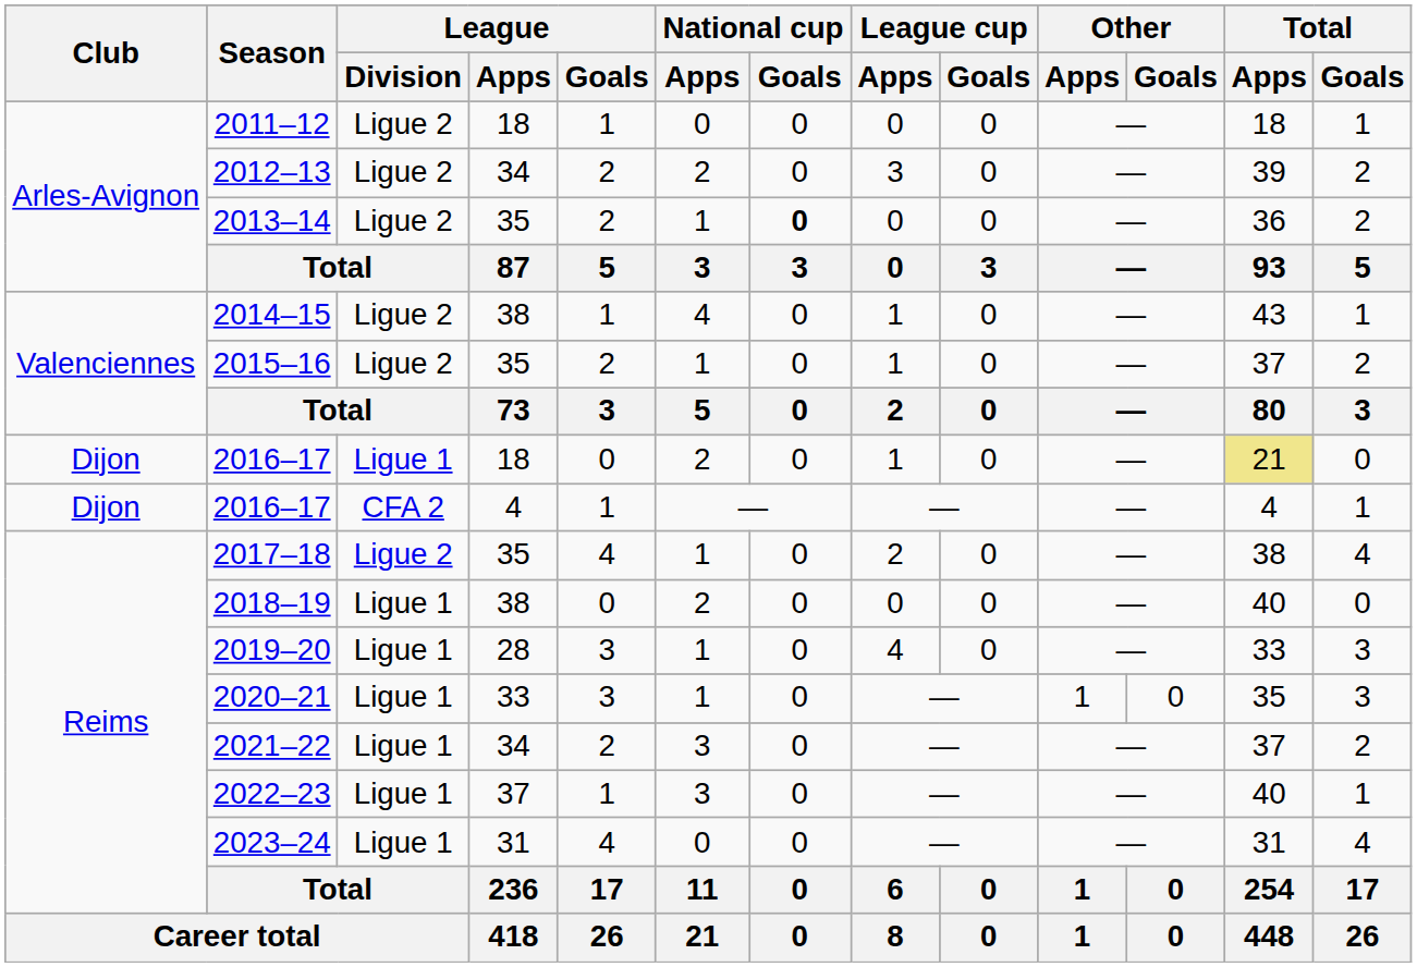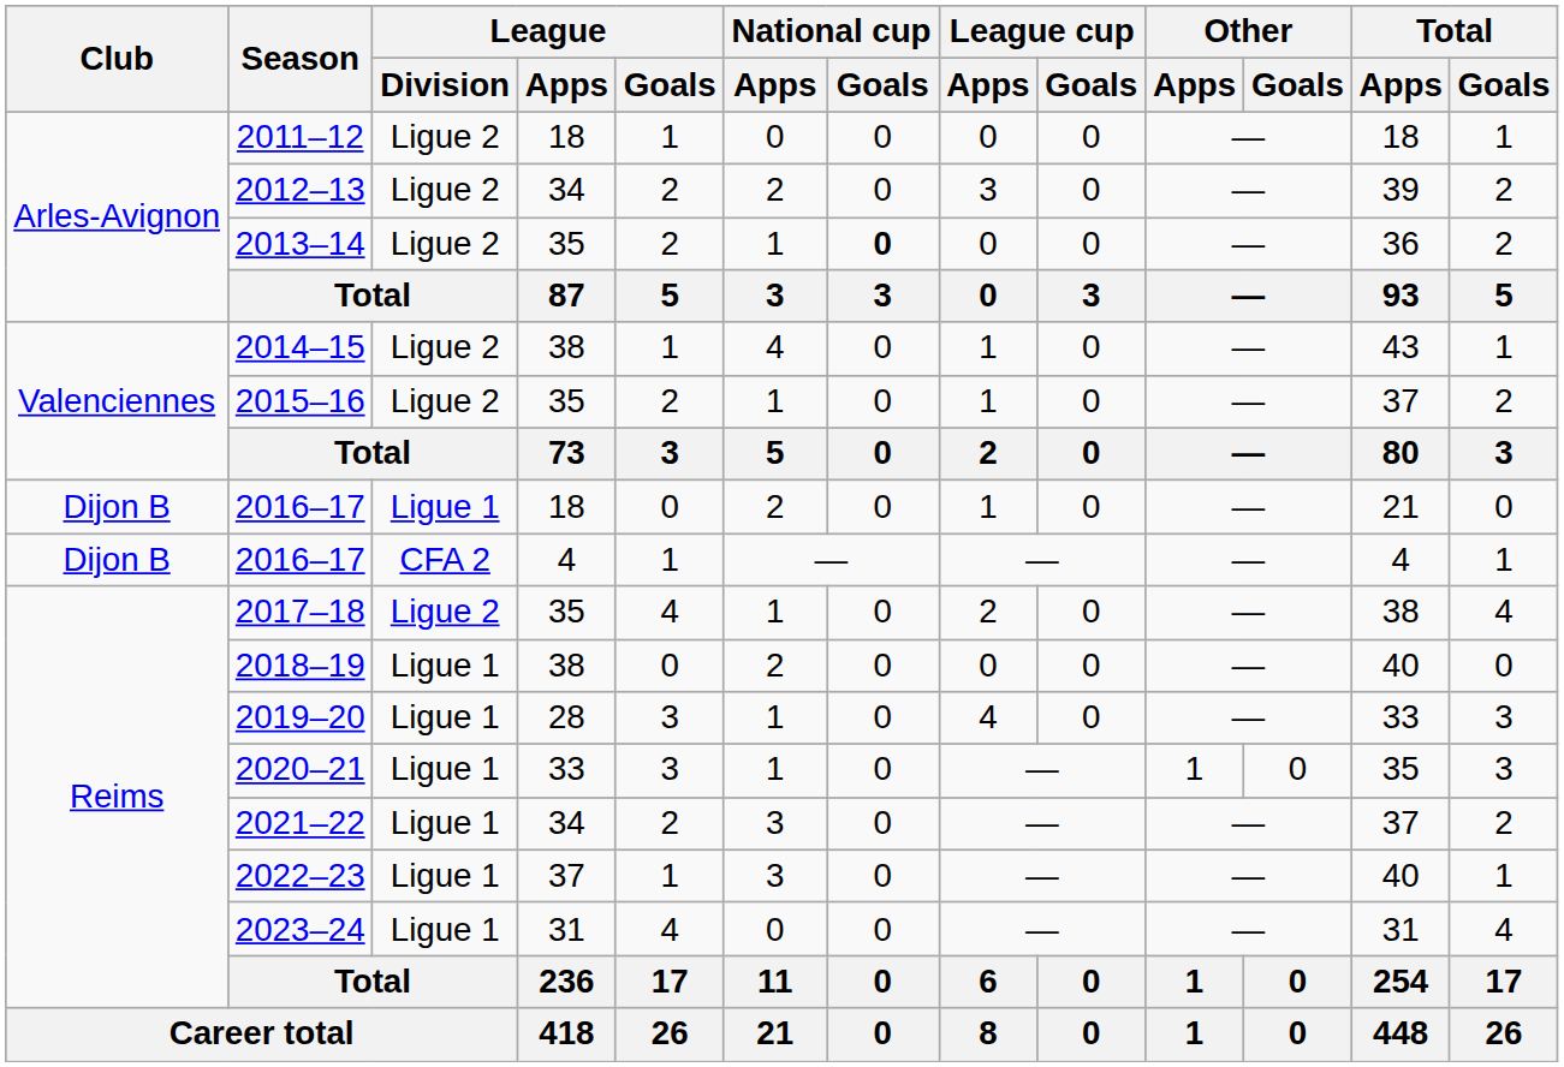 <table class="wikitable" style="text-align: center">
 <tr>
 <th rowspan="2">Club</th>
 <th rowspan="2">Season</th>
 <th colspan="3">League</th>
 <th colspan="2">National cup</th>
 <th colspan="2">League cup</th>
 <th colspan="2">Other</th>
 <th colspan="2">Total</th>
 </tr>
 <tr>
 <th>Division</th>
 <th>Apps</th>
 <th>Goals</th>
 <th>Apps</th>
 <th>Goals</th>
 <th>Apps</th>
 <th>Goals</th>
 <th>Apps</th>
 <th>Goals</th>
 <th>Apps</th>
 <th>Goals</th>
 </tr>
 <tr>
 <td rowspan="4"><a href='#'>Arles-Avignon</a></td>
 <td><a href='#'>2011–12</a></td>
 <td>Ligue 2</td>
 <td>18</td>
 <td>1</td>
 <td>0</td>
 <td>0</td>
 <td>0</td>
 <td>0</td>
 <td colspan="2">—</td>
 <td>18</td>
 <td>1</td>
 </tr>
 <tr>
 <td><a href='#'>2012–13</a></td>
 <td>Ligue 2</td>
 <td>34</td>
 <td>2</td>
 <td>2</td>
 <td>0</td>
 <td>3</td>
 <td>0</td>
 <td colspan="2">—</td>
 <td>39</td>
 <td>2</td>
 </tr>
 <tr>
 <td><a href='#'>2013–14</a></td>
 <td>Ligue 2</td>
 <td>35</td>
 <td>2</td>
 <td>1</td>
 <td><strong>0</strong></td>
 <td>0</td>
 <td>0</td>
 <td colspan="2">—</td>
 <td>36</td>
 <td>2</td>
 </tr>
 <tr>
 <th colspan="2">Total</th>
 <th>87</th>
 <th>5</th>
 <th>3</th>
 <th>3</th>
 <th>0</th>
 <th>3</th>
 <th colspan="2">—</th>
 <th>93</th>
 <th>5</th>
 </tr>
 <tr>
 <td rowspan="3"><a href='#'>Valenciennes</a></td>
 <td><a href='#'>2014–15</a></td>
 <td>Ligue 2</td>
 <td>38</td>
 <td>1</td>
 <td>4</td>
 <td>0</td>
 <td>1</td>
 <td>0</td>
 <td colspan="2">—</td>
 <td>43</td>
 <td>1</td>
 </tr>
 <tr>
 <td><a href='#'>2015–16</a></td>
 <td>Ligue 2</td>
 <td>35</td>
 <td>2</td>
 <td>1</td>
 <td>0</td>
 <td>1</td>
 <td>0</td>
 <td colspan="2">—</td>
 <td>37</td>
 <td>2</td>
 </tr>
 <tr>
 <th colspan="2">Total</th>
 <th>73</th>
 <th>3</th>
 <th>5</th>
 <th>0</th>
 <th>2</th>
 <th>0</th>
 <th colspan="2">—</th>
 <th>80</th>
 <th>3</th>
 </tr>
 <tr>
-<td><a href='#'>Dijon</a></td>
+<td><a href='#'>Dijon B</a></td>
 <td><a href='#'>2016–17</a></td>
 <td><a href='#'>Ligue 1</a></td>
 <td>18</td>
 <td>0</td>
 <td>2</td>
 <td>0</td>
 <td>1</td>
 <td>0</td>
 <td colspan="2">—</td>
-<td style="background: khaki;">21</td>
+<td>21</td>
 <td>0</td>
 </tr>
 <tr>
-<td><a href='#'>Dijon</a></td>
+<td><a href='#'>Dijon B</a></td>
 <td><a href='#'>2016–17</a></td>
 <td><a href='#'>CFA 2</a></td>
 <td>4</td>
 <td>1</td>
 <td colspan="2">—</td>
 <td colspan="2">—</td>
 <td colspan="2">—</td>
 <td>4</td>
 <td>1</td>
 </tr>
 <tr>
 <td rowspan="8"><a href='#'>Reims</a></td>
 <td><a href='#'>2017–18</a></td>
 <td><a href='#'>Ligue 2</a></td>
 <td>35</td>
 <td>4</td>
 <td>1</td>
 <td>0</td>
 <td>2</td>
 <td>0</td>
 <td colspan="2">—</td>
 <td>38</td>
 <td>4</td>
 </tr>
 <tr>
 <td><a href='#'>2018–19</a></td>
 <td>Ligue 1</td>
 <td>38</td>
 <td>0</td>
 <td>2</td>
 <td>0</td>
 <td>0</td>
 <td>0</td>
 <td colspan="2">—</td>
 <td>40</td>
 <td>0</td>
 </tr>
 <tr>
 <td><a href='#'>2019–20</a></td>
 <td>Ligue 1</td>
 <td>28</td>
 <td>3</td>
 <td>1</td>
 <td>0</td>
 <td>4</td>
 <td>0</td>
 <td colspan="2">—</td>
 <td>33</td>
 <td>3</td>
 </tr>
 <tr>
 <td><a href='#'>2020–21</a></td>
 <td>Ligue 1</td>
 <td>33</td>
 <td>3</td>
 <td>1</td>
 <td>0</td>
 <td colspan="2">—</td>
 <td>1</td>
 <td>0</td>
 <td>35</td>
 <td>3</td>
 </tr>
 <tr>
 <td><a href='#'>2021–22</a></td>
 <td>Ligue 1</td>
 <td>34</td>
 <td>2</td>
 <td>3</td>
 <td>0</td>
 <td colspan="2">—</td>
 <td colspan="2">—</td>
 <td>37</td>
 <td>2</td>
 </tr>
 <tr>
 <td><a href='#'>2022–23</a></td>
 <td>Ligue 1</td>
 <td>37</td>
 <td>1</td>
 <td>3</td>
 <td>0</td>
 <td colspan="2">—</td>
 <td colspan="2">—</td>
 <td>40</td>
 <td>1</td>
 </tr>
 <tr>
 <td><a href='#'>2023–24</a></td>
 <td>Ligue 1</td>
 <td>31</td>
 <td>4</td>
 <td>0</td>
 <td>0</td>
 <td colspan="2">—</td>
 <td colspan="2">—</td>
 <td>31</td>
 <td>4</td>
 </tr>
 <tr>
 <th colspan="2">Total</th>
 <th>236</th>
 <th>17</th>
 <th>11</th>
 <th>0</th>
 <th>6</th>
 <th>0</th>
 <th>1</th>
 <th>0</th>
 <th>254</th>
 <th>17</th>
 </tr>
 <tr>
 <th colspan="3">Career total</th>
 <th>418</th>
 <th>26</th>
 <th>21</th>
 <th>0</th>
 <th>8</th>
 <th>0</th>
 <th>1</th>
 <th>0</th>
 <th>448</th>
 <th>26</th>
 </tr>
 </table>
